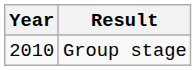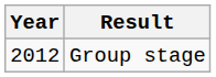 <table class="wikitable">
 <tr>
 <th>Year</th>
 <th>Result</th>
 </tr>
 <tr>
-<td>2010</td>
+<td>2012</td>
 <td>Group stage</td>
 </tr>
 </table>
